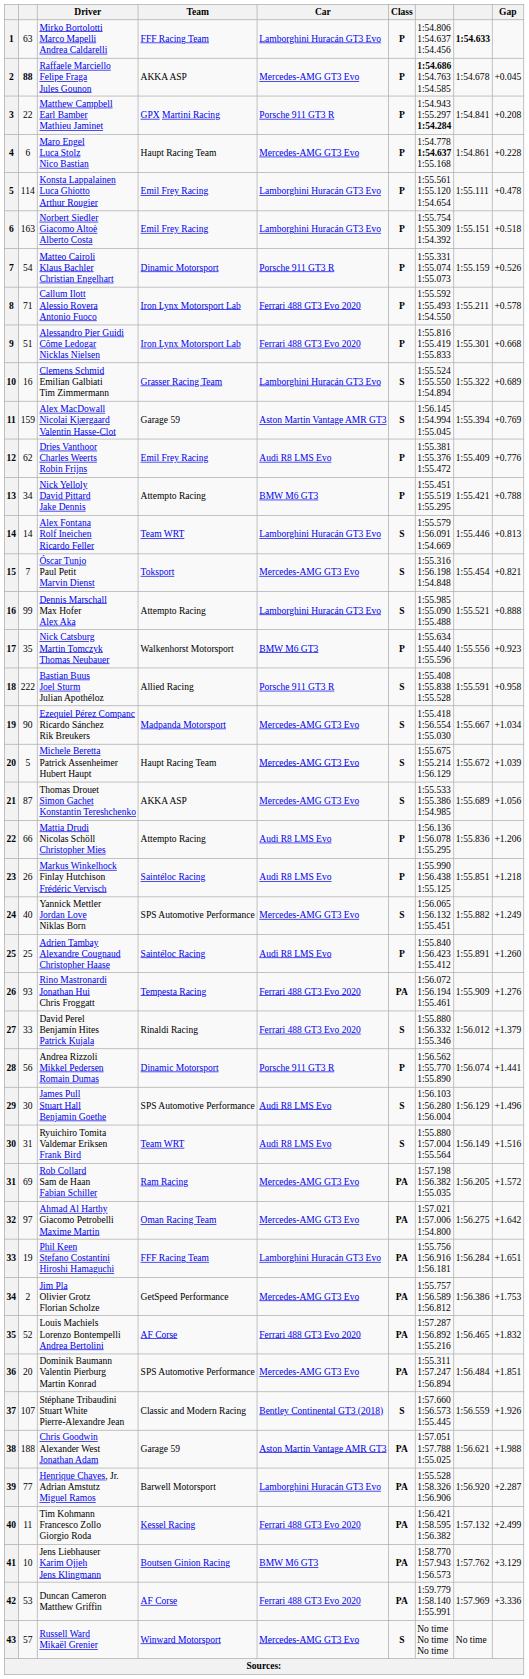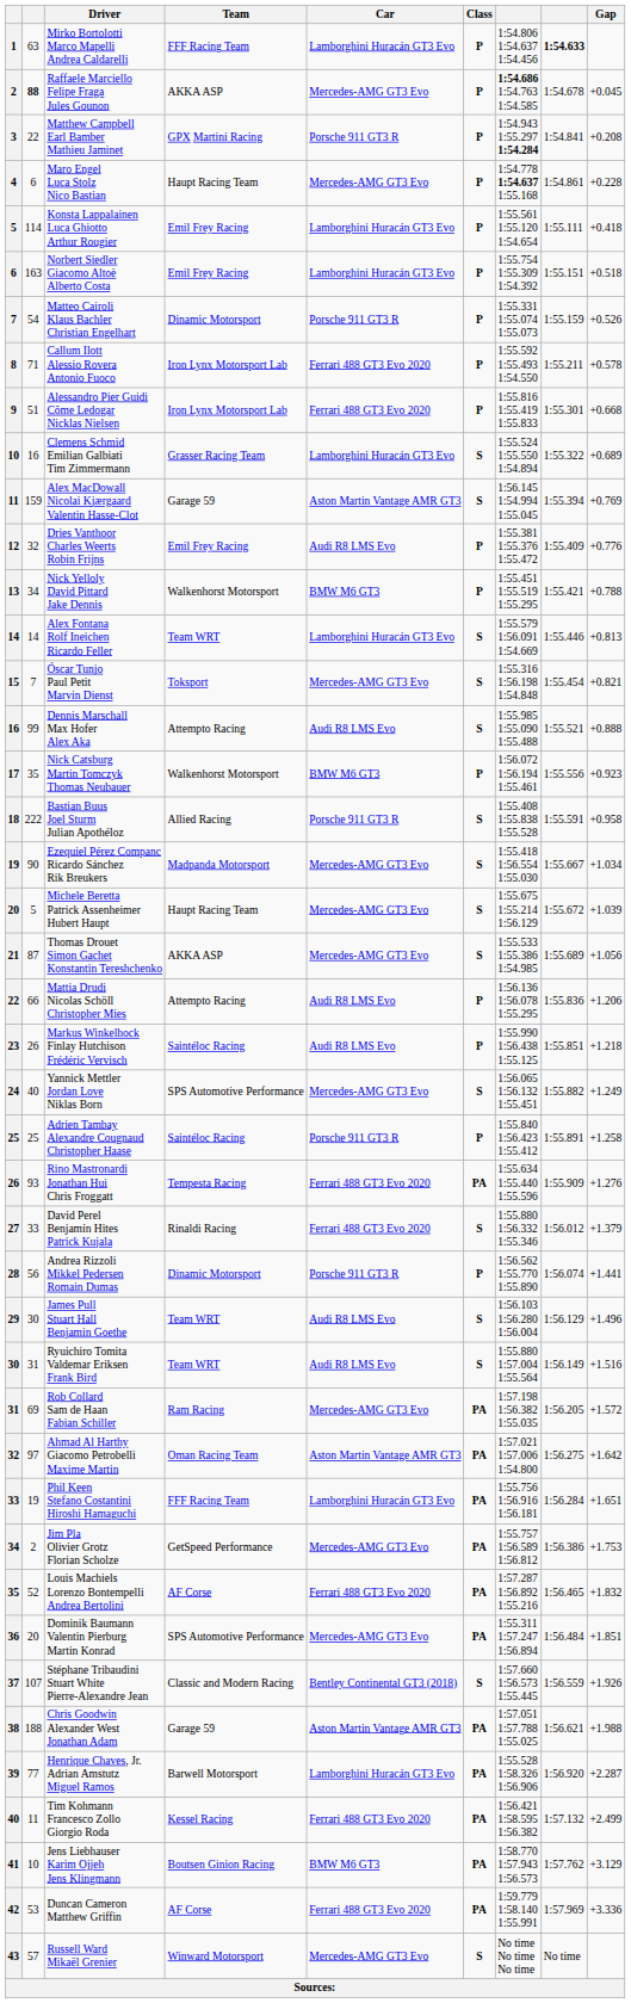 <table class="wikitable" style="font-size: 85%">
 <tr>
 <th></th>
 <th></th>
 <th>Driver</th>
 <th>Team</th>
 <th>Car</th>
 <th>Class</th>
 <th></th>
 <th></th>
 <th>Gap</th>
 </tr>
 <tr>
 <th>1</th>
 <td align=center>63</td>
 <td> <a href='#'>Mirko Bortolotti</a><br> <a href='#'>Marco Mapelli</a><br> <a href='#'>Andrea Caldarelli</a></td>
 <td> <a href='#'>FFF Racing Team</a></td>
 <td><a href='#'>Lamborghini Huracán GT3 Evo</a></td>
 <td align=center><strong><span>P</span></strong></td>
 <td>1:54.806<br>1:54.637<br>1:54.456</td>
 <td><strong>1:54.633</strong></td>
 <td></td>
 </tr>
 <tr>
 <th>2</th>
 <td align=center><strong>88</strong></td>
 <td> <a href='#'>Raffaele Marciello</a><br> <a href='#'>Felipe Fraga</a><br> <a href='#'>Jules Gounon</a></td>
 <td> AKKA ASP</td>
 <td><a href='#'>Mercedes-AMG GT3 Evo</a></td>
 <td align=center><strong><span>P</span></strong></td>
 <td><strong>1:54.686</strong><br>1:54.763<br>1:54.585</td>
 <td>1:54.678</td>
 <td>+0.045</td>
 </tr>
 <tr>
 <th>3</th>
 <td align=center>22</td>
 <td> <a href='#'>Matthew Campbell</a><br> <a href='#'>Earl Bamber</a><br> <a href='#'>Mathieu Jaminet</a></td>
 <td> <a href='#'>GPX</a> <a href='#'>Martini Racing</a></td>
 <td><a href='#'>Porsche 911 GT3 R</a></td>
 <td align=center><strong><span>P</span></strong></td>
 <td>1:54.943<br>1:55.297<br><strong>1:54.284</strong></td>
 <td>1:54.841</td>
 <td>+0.208</td>
 </tr>
 <tr>
 <th>4</th>
 <td align=center>6</td>
 <td> <a href='#'>Maro Engel</a><br> <a href='#'>Luca Stolz</a><br> <a href='#'>Nico Bastian</a></td>
 <td> Haupt Racing Team</td>
 <td><a href='#'>Mercedes-AMG GT3 Evo</a></td>
 <td align=center><strong><span>P</span></strong></td>
 <td>1:54.778<br><strong>1:54.637</strong><br>1:55.168</td>
 <td>1:54.861</td>
 <td>+0.228</td>
 </tr>
 <tr>
 <th>5</th>
 <td align=center>114</td>
 <td> <a href='#'>Konsta Lappalainen</a><br> <a href='#'>Luca Ghiotto</a><br> <a href='#'>Arthur Rougier</a></td>
 <td> <a href='#'>Emil Frey Racing</a></td>
 <td><a href='#'>Lamborghini Huracán GT3 Evo</a></td>
 <td align=center><strong><span>P</span></strong></td>
 <td>1:55.561<br>1:55.120<br>1:54.654</td>
 <td>1:55.111</td>
-<td>+0.478</td>
+<td>+0.418</td>
 </tr>
 <tr>
 <th>6</th>
 <td align=center>163</td>
 <td> <a href='#'>Norbert Siedler</a><br> <a href='#'>Giacomo Altoè</a><br> <a href='#'>Alberto Costa</a></td>
 <td> <a href='#'>Emil Frey Racing</a></td>
 <td><a href='#'>Lamborghini Huracán GT3 Evo</a></td>
 <td align=center><strong><span>P</span></strong></td>
 <td>1:55.754<br>1:55.309<br>1:54.392</td>
 <td>1:55.151</td>
 <td>+0.518</td>
 </tr>
 <tr>
 <th>7</th>
 <td align=center>54</td>
 <td> <a href='#'>Matteo Cairoli</a><br> <a href='#'>Klaus Bachler</a><br> <a href='#'>Christian Engelhart</a></td>
 <td> <a href='#'>Dinamic Motorsport</a></td>
 <td><a href='#'>Porsche 911 GT3 R</a></td>
 <td align=center><strong><span>P</span></strong></td>
 <td>1:55.331<br>1:55.074<br>1:55.073</td>
 <td>1:55.159</td>
 <td>+0.526</td>
 </tr>
 <tr>
 <th>8</th>
 <td align=center>71</td>
 <td> <a href='#'>Callum Ilott</a><br> <a href='#'>Alessio Rovera</a><br> <a href='#'>Antonio Fuoco</a></td>
 <td> <a href='#'>Iron Lynx Motorsport Lab</a></td>
 <td><a href='#'>Ferrari 488 GT3 Evo 2020</a></td>
 <td align=center><strong><span>P</span></strong></td>
 <td>1:55.592<br>1:55.493<br>1:54.550</td>
 <td>1:55.211</td>
 <td>+0.578</td>
 </tr>
 <tr>
 <th>9</th>
 <td align=center>51</td>
 <td> <a href='#'>Alessandro Pier Guidi</a><br> <a href='#'>Côme Ledogar</a><br> <a href='#'>Nicklas Nielsen</a></td>
 <td> <a href='#'>Iron Lynx Motorsport Lab</a></td>
 <td><a href='#'>Ferrari 488 GT3 Evo 2020</a></td>
 <td align=center><strong><span>P</span></strong></td>
 <td>1:55.816<br>1:55.419<br>1:55.833</td>
 <td>1:55.301</td>
 <td>+0.668</td>
 </tr>
 <tr>
 <th>10</th>
 <td align=center>16</td>
 <td> <a href='#'>Clemens Schmid</a><br> Emilian Galbiati<br> Tim Zimmermann</td>
 <td> <a href='#'>Grasser Racing Team</a></td>
 <td><a href='#'>Lamborghini Huracán GT3 Evo</a></td>
 <td align=center><strong><span>S</span></strong></td>
 <td>1:55.524<br>1:55.550<br>1:54.894</td>
 <td>1:55.322</td>
 <td>+0.689</td>
 </tr>
 <tr>
 <th>11</th>
 <td align=center>159</td>
 <td> <a href='#'>Alex MacDowall</a><br> <a href='#'>Nicolai Kjærgaard</a><br> <a href='#'>Valentin Hasse-Clot</a></td>
 <td> Garage 59</td>
 <td><a href='#'>Aston Martin Vantage AMR GT3</a></td>
 <td align=center><strong><span>S</span></strong></td>
 <td>1:56.145<br>1:54.994<br>1:55.045</td>
 <td>1:55.394</td>
 <td>+0.769</td>
 </tr>
 <tr>
 <th>12</th>
-<td align=center>62</td>
+<td align=center>32</td>
 <td> <a href='#'>Dries Vanthoor</a><br> <a href='#'>Charles Weerts</a><br> <a href='#'>Robin Frijns</a></td>
 <td> <a href='#'>Emil Frey Racing</a></td>
 <td><a href='#'>Audi R8 LMS Evo</a></td>
 <td align=center><strong><span>P</span></strong></td>
 <td>1:55.381<br>1:55.376<br>1:55.472</td>
 <td>1:55.409</td>
 <td>+0.776</td>
 </tr>
 <tr>
 <th>13</th>
 <td align=center>34</td>
 <td> <a href='#'>Nick Yelloly</a><br> <a href='#'>David Pittard</a><br> <a href='#'>Jake Dennis</a></td>
-<td> Attempto Racing</td>
+<td> Walkenhorst Motorsport</td>
 <td><a href='#'>BMW M6 GT3</a></td>
 <td align=center><strong><span>P</span></strong></td>
 <td>1:55.451<br>1:55.519<br>1:55.295</td>
 <td>1:55.421</td>
 <td>+0.788</td>
 </tr>
 <tr>
 <th>14</th>
 <td align=center>14</td>
 <td> <a href='#'>Alex Fontana</a><br> <a href='#'>Rolf Ineichen</a><br> <a href='#'>Ricardo Feller</a></td>
 <td> <a href='#'>Team WRT</a></td>
 <td><a href='#'>Lamborghini Huracán GT3 Evo</a></td>
 <td align=center><strong><span>S</span></strong></td>
 <td>1:55.579<br>1:56.091<br>1:54.669</td>
 <td>1:55.446</td>
 <td>+0.813</td>
 </tr>
 <tr>
 <th>15</th>
 <td align=center>7</td>
 <td> <a href='#'>Óscar Tunjo</a><br> Paul Petit<br> <a href='#'>Marvin Dienst</a></td>
 <td> <a href='#'>Toksport</a></td>
 <td><a href='#'>Mercedes-AMG GT3 Evo</a></td>
 <td align=center><strong><span>S</span></strong></td>
 <td>1:55.316<br>1:56.198<br>1:54.848</td>
 <td>1:55.454</td>
 <td>+0.821</td>
 </tr>
 <tr>
 <th>16</th>
 <td align=center>99</td>
 <td> <a href='#'>Dennis Marschall</a><br> Max Hofer<br> <a href='#'>Alex Aka</a></td>
 <td> Attempto Racing</td>
-<td><a href='#'>Lamborghini Huracán GT3 Evo</a></td>
+<td><a href='#'>Audi R8 LMS Evo</a></td>
 <td align=center><strong><span>S</span></strong></td>
 <td>1:55.985<br>1:55.090<br>1:55.488</td>
 <td>1:55.521</td>
 <td>+0.888</td>
 </tr>
 <tr>
 <th>17</th>
 <td align=center>35</td>
 <td> <a href='#'>Nick Catsburg</a><br> <a href='#'>Martin Tomczyk</a><br> <a href='#'>Thomas Neubauer</a></td>
 <td> Walkenhorst Motorsport</td>
 <td><a href='#'>BMW M6 GT3</a></td>
 <td align=center><strong><span>P</span></strong></td>
-<td>1:55.634<br>1:55.440<br>1:55.596</td>
+<td>1:56.072<br>1:56.194<br>1:55.461</td>
 <td>1:55.556</td>
 <td>+0.923</td>
 </tr>
 <tr>
 <th>18</th>
 <td align=center>222</td>
 <td> <a href='#'>Bastian Buus</a><br> <a href='#'>Joel Sturm</a><br> Julian Apothéloz</td>
 <td> Allied Racing</td>
 <td><a href='#'>Porsche 911 GT3 R</a></td>
 <td align=center><strong><span>S</span></strong></td>
 <td>1:55.408<br>1:55.838<br>1:55.528</td>
 <td>1:55.591</td>
 <td>+0.958</td>
 </tr>
 <tr>
 <th>19</th>
 <td align=center>90</td>
 <td> <a href='#'>Ezequiel Pérez Companc</a><br> Ricardo Sánchez<br> Rik Breukers</td>
 <td> <a href='#'>Madpanda Motorsport</a></td>
 <td><a href='#'>Mercedes-AMG GT3 Evo</a></td>
 <td align=center><strong><span>S</span></strong></td>
 <td>1:55.418<br>1:56.554<br>1:55.030</td>
 <td>1:55.667</td>
 <td>+1.034</td>
 </tr>
 <tr>
 <th>20</th>
 <td align=center>5</td>
 <td> <a href='#'>Michele Beretta</a><br> Patrick Assenheimer<br> Hubert Haupt</td>
 <td> Haupt Racing Team</td>
 <td><a href='#'>Mercedes-AMG GT3 Evo</a></td>
 <td align=center><strong><span>S</span></strong></td>
 <td>1:55.675<br>1:55.214<br>1:56.129</td>
 <td>1:55.672</td>
 <td>+1.039</td>
 </tr>
 <tr>
 <th>21</th>
 <td align=center>87</td>
 <td> Thomas Drouet<br> <a href='#'>Simon Gachet</a><br> <a href='#'>Konstantin Tereshchenko</a></td>
 <td> AKKA ASP</td>
 <td><a href='#'>Mercedes-AMG GT3 Evo</a></td>
 <td align=center><strong><span>S</span></strong></td>
 <td>1:55.533<br>1:55.386<br>1:54.985</td>
 <td>1:55.689</td>
 <td>+1.056</td>
 </tr>
 <tr>
 <th>22</th>
 <td align=center>66</td>
 <td> <a href='#'>Mattia Drudi</a><br> Nicolas Schöll<br> <a href='#'>Christopher Mies</a></td>
 <td> Attempto Racing</td>
 <td><a href='#'>Audi R8 LMS Evo</a></td>
 <td align=center><strong><span>P</span></strong></td>
 <td>1:56.136<br>1:56.078<br>1:55.295</td>
 <td>1:55.836</td>
 <td>+1.206</td>
 </tr>
 <tr>
 <th>23</th>
 <td align=center>26</td>
 <td> <a href='#'>Markus Winkelhock</a><br> Finlay Hutchison<br> <a href='#'>Frédéric Vervisch</a></td>
 <td> <a href='#'>Saintéloc Racing</a></td>
 <td><a href='#'>Audi R8 LMS Evo</a></td>
 <td align=center><strong><span>P</span></strong></td>
 <td>1:55.990<br>1:56.438<br>1:55.125</td>
 <td>1:55.851</td>
 <td>+1.218</td>
 </tr>
 <tr>
 <th>24</th>
 <td align=center>40</td>
 <td> Yannick Mettler<br> <a href='#'>Jordan Love</a><br> Niklas Born</td>
 <td> SPS Automotive Performance</td>
 <td><a href='#'>Mercedes-AMG GT3 Evo</a></td>
 <td align=center><strong><span>S</span></strong></td>
 <td>1:56.065<br>1:56.132<br>1:55.451</td>
 <td>1:55.882</td>
 <td>+1.249</td>
 </tr>
 <tr>
 <th>25</th>
 <td align=center>25</td>
 <td> <a href='#'>Adrien Tambay</a><br> <a href='#'>Alexandre Cougnaud</a><br> <a href='#'>Christopher Haase</a></td>
 <td> <a href='#'>Saintéloc Racing</a></td>
-<td><a href='#'>Audi R8 LMS Evo</a></td>
+<td><a href='#'>Porsche 911 GT3 R</a></td>
 <td align=center><strong><span>P</span></strong></td>
 <td>1:55.840<br>1:56.423<br>1:55.412</td>
 <td>1:55.891</td>
-<td>+1.260</td>
+<td>+1.258</td>
 </tr>
 <tr>
 <th>26</th>
 <td align=center>93</td>
 <td> <a href='#'>Rino Mastronardi</a><br> <a href='#'>Jonathan Hui</a><br> Chris Froggatt</td>
 <td> <a href='#'>Tempesta Racing</a></td>
 <td><a href='#'>Ferrari 488 GT3 Evo 2020</a></td>
 <td align=center><strong><span>PA</span></strong></td>
-<td>1:56.072<br>1:56.194<br>1:55.461</td>
+<td>1:55.634<br>1:55.440<br>1:55.596</td>
 <td>1:55.909</td>
 <td>+1.276</td>
 </tr>
 <tr>
 <th>27</th>
 <td align=center>33</td>
 <td> David Perel<br> Benjamín Hites<br> <a href='#'>Patrick Kujala</a></td>
 <td> Rinaldi Racing</td>
 <td><a href='#'>Ferrari 488 GT3 Evo 2020</a></td>
 <td align=center><strong><span>S</span></strong></td>
 <td>1:55.880<br>1:56.332<br>1:55.346</td>
 <td>1:56.012</td>
 <td>+1.379</td>
 </tr>
 <tr>
 <th>28</th>
 <td align=center>56</td>
 <td> Andrea Rizzoli<br> <a href='#'>Mikkel Pedersen</a><br> <a href='#'>Romain Dumas</a></td>
 <td> <a href='#'>Dinamic Motorsport</a></td>
 <td><a href='#'>Porsche 911 GT3 R</a></td>
 <td align=center><strong><span>P</span></strong></td>
 <td>1:56.562<br>1:55.770<br>1:55.890</td>
 <td>1:56.074</td>
 <td>+1.441</td>
 </tr>
 <tr>
 <th>29</th>
 <td align=center>30</td>
 <td> <a href='#'>James Pull</a><br> <a href='#'>Stuart Hall</a><br> <a href='#'>Benjamin Goethe</a></td>
-<td> SPS Automotive Performance</td>
+<td> <a href='#'>Team WRT</a></td>
 <td><a href='#'>Audi R8 LMS Evo</a></td>
 <td align=center><strong><span>S</span></strong></td>
 <td>1:56.103<br>1:56.280<br>1:56.004</td>
 <td>1:56.129</td>
 <td>+1.496</td>
 </tr>
 <tr>
 <th>30</th>
 <td align=center>31</td>
 <td> Ryuichiro Tomita<br> Valdemar Eriksen<br> <a href='#'>Frank Bird</a></td>
 <td> <a href='#'>Team WRT</a></td>
 <td><a href='#'>Audi R8 LMS Evo</a></td>
 <td align=center><strong><span>S</span></strong></td>
 <td>1:55.880<br>1:57.004<br>1:55.564</td>
 <td>1:56.149</td>
 <td>+1.516</td>
 </tr>
 <tr>
 <th>31</th>
 <td align=center>69</td>
 <td> <a href='#'>Rob Collard</a><br> Sam de Haan<br> <a href='#'>Fabian Schiller</a></td>
 <td> <a href='#'>Ram Racing</a></td>
 <td><a href='#'>Mercedes-AMG GT3 Evo</a></td>
 <td align=center><strong><span>PA</span></strong></td>
 <td>1:57.198<br>1:56.382<br>1:55.035</td>
 <td>1:56.205</td>
 <td>+1.572</td>
 </tr>
 <tr>
 <th>32</th>
 <td align=center>97</td>
 <td> <a href='#'>Ahmad Al Harthy</a><br> Giacomo Petrobelli<br> <a href='#'>Maxime Martin</a></td>
 <td> <a href='#'>Oman Racing Team</a></td>
-<td><a href='#'>Mercedes-AMG GT3 Evo</a></td>
+<td><a href='#'>Aston Martin Vantage AMR GT3</a></td>
 <td align=center><strong><span>PA</span></strong></td>
 <td>1:57.021<br>1:57.006<br>1:54.800</td>
 <td>1:56.275</td>
 <td>+1.642</td>
 </tr>
 <tr>
 <th>33</th>
 <td align=center>19</td>
 <td> <a href='#'>Phil Keen</a><br> <a href='#'>Stefano Costantini</a><br> <a href='#'>Hiroshi Hamaguchi</a></td>
 <td> <a href='#'>FFF Racing Team</a></td>
 <td><a href='#'>Lamborghini Huracán GT3 Evo</a></td>
 <td align=center><strong><span>PA</span></strong></td>
 <td>1:55.756<br>1:56.916<br>1:56.181</td>
 <td>1:56.284</td>
 <td>+1.651</td>
 </tr>
 <tr>
 <th>34</th>
 <td align=center>2</td>
 <td> <a href='#'>Jim Pla</a><br> Olivier Grotz<br> Florian Scholze</td>
 <td> GetSpeed Performance</td>
 <td><a href='#'>Mercedes-AMG GT3 Evo</a></td>
 <td align=center><strong><span>PA</span></strong></td>
 <td>1:55.757<br>1:56.589<br>1:56.812</td>
 <td>1:56.386</td>
 <td>+1.753</td>
 </tr>
 <tr>
 <th>35</th>
 <td align=center>52</td>
 <td> Louis Machiels<br> Lorenzo Bontempelli<br> <a href='#'>Andrea Bertolini</a></td>
 <td> <a href='#'>AF Corse</a></td>
 <td><a href='#'>Ferrari 488 GT3 Evo 2020</a></td>
 <td align=center><strong><span>PA</span></strong></td>
 <td>1:57.287<br>1:56.892<br>1:55.216</td>
 <td>1:56.465</td>
 <td>+1.832</td>
 </tr>
 <tr>
 <th>36</th>
 <td align=center>20</td>
 <td> Dominik Baumann<br> Valentin Pierburg<br> Martin Konrad</td>
 <td> SPS Automotive Performance</td>
 <td><a href='#'>Mercedes-AMG GT3 Evo</a></td>
 <td align=center><strong><span>PA</span></strong></td>
 <td>1:55.311<br>1:57.247<br>1:56.894</td>
 <td>1:56.484</td>
 <td>+1.851</td>
 </tr>
 <tr>
 <th>37</th>
 <td align=center>107</td>
 <td> Stéphane Tribaudini<br> Stuart White<br> Pierre-Alexandre Jean</td>
 <td> Classic and Modern Racing</td>
 <td><a href='#'>Bentley Continental GT3 (2018)</a></td>
 <td align=center><strong><span>S</span></strong></td>
 <td>1:57.660<br>1:56.573<br>1:55.445</td>
 <td>1:56.559</td>
 <td>+1.926</td>
 </tr>
 <tr>
 <th>38</th>
 <td align=center>188</td>
 <td> <a href='#'>Chris Goodwin</a><br> Alexander West<br> <a href='#'>Jonathan Adam</a></td>
 <td> Garage 59</td>
 <td><a href='#'>Aston Martin Vantage AMR GT3</a></td>
 <td align=center><strong><span>PA</span></strong></td>
 <td>1:57.051<br>1:57.788<br>1:55.025</td>
 <td>1:56.621</td>
 <td>+1.988</td>
 </tr>
 <tr>
 <th>39</th>
 <td align=center>77</td>
 <td> <a href='#'>Henrique Chaves</a>, Jr.<br> Adrian Amstutz<br> <a href='#'>Miguel Ramos</a></td>
 <td> Barwell Motorsport</td>
 <td><a href='#'>Lamborghini Huracán GT3 Evo</a></td>
 <td align=center><strong><span>PA</span></strong></td>
 <td>1:55.528<br>1:58.326<br>1:56.906</td>
 <td>1:56.920</td>
 <td>+2.287</td>
 </tr>
 <tr>
 <th>40</th>
 <td align=center>11</td>
 <td> Tim Kohmann<br> Francesco Zollo<br> Giorgio Roda</td>
 <td> <a href='#'>Kessel Racing</a></td>
 <td><a href='#'>Ferrari 488 GT3 Evo 2020</a></td>
 <td align=center><strong><span>PA</span></strong></td>
 <td>1:56.421<br>1:58.595<br>1:56.382</td>
 <td>1:57.132</td>
 <td>+2.499</td>
 </tr>
 <tr>
 <th>41</th>
 <td align=center>10</td>
 <td> Jens Liebhauser<br> <a href='#'>Karim Ojjeh</a><br> <a href='#'>Jens Klingmann</a></td>
 <td> <a href='#'>Boutsen Ginion Racing</a></td>
 <td><a href='#'>BMW M6 GT3</a></td>
 <td align=center><strong><span>PA</span></strong></td>
 <td>1:58.770<br>1:57.943<br>1:56.573</td>
 <td>1:57.762</td>
 <td>+3.129</td>
 </tr>
 <tr>
 <th>42</th>
 <td align=center>53</td>
 <td> Duncan Cameron<br> Matthew Griffin</td>
 <td> <a href='#'>AF Corse</a></td>
 <td><a href='#'>Ferrari 488 GT3 Evo 2020</a></td>
 <td align=center><strong><span>PA</span></strong></td>
 <td>1:59.779<br>1:58.140<br>1:55.991</td>
 <td>1:57.969</td>
 <td>+3.336</td>
 </tr>
 <tr>
 <th>43</th>
 <td align=center>57</td>
 <td> <a href='#'>Russell Ward</a><br> <a href='#'>Mikaël Grenier</a></td>
 <td> <a href='#'>Winward Motorsport</a></td>
 <td><a href='#'>Mercedes-AMG GT3 Evo</a></td>
 <td align=center><strong><span>S</span></strong></td>
 <td>No time<br>No time<br>No time</td>
 <td>No time</td>
 <td></td>
 </tr>
 <tr>
 <th colspan=9>Sources:</th>
 </tr>
 </table>
